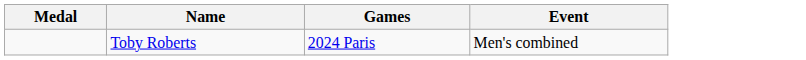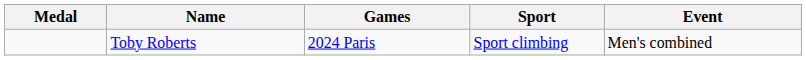 <table class="wikitable sortable collapsible collapsed">
 <tr>
 <th style="width:6em">Medal</th>
 <th style="width:12em">Name</th>
 <th style="width:10em">Games</th>
+<th style="width:8em">Sport</th>
 <th style="width:12em">Event</th>
 </tr>
 <tr>
 <td></td>
 <td><a href='#'>Toby Roberts</a></td>
 <td> <a href='#'>2024 Paris</a></td>
+<td> <a href='#'>Sport climbing</a></td>
 <td>Men's combined</td>
 </tr>
 </table>
